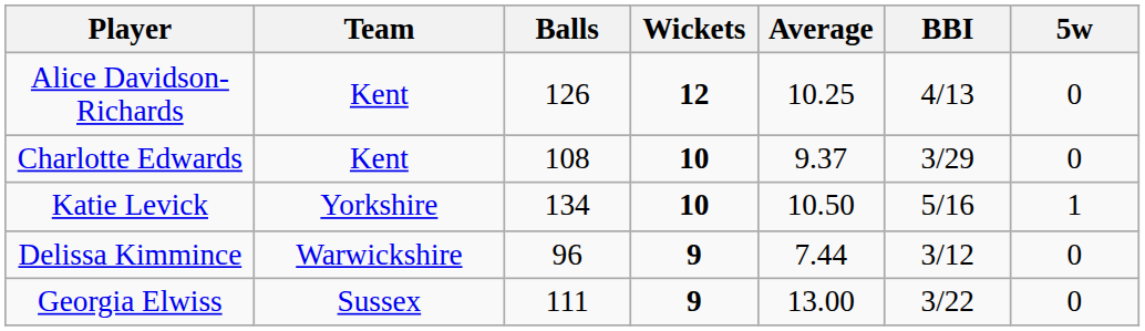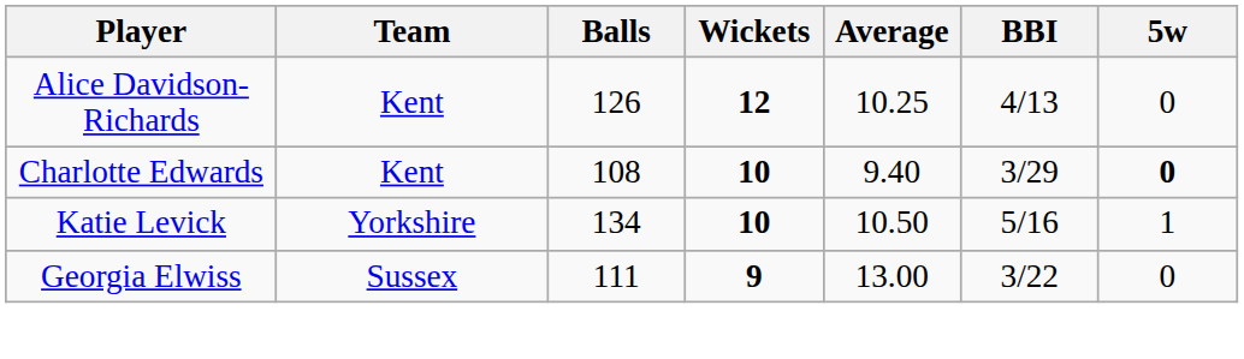 <table class="wikitable" style="text-align:center">
 <tr>
 <th width=125>Player</th>
 <th width=125>Team</th>
 <th width=60>Balls</th>
 <th width=60>Wickets</th>
 <th width=60>Average</th>
 <th width=60>BBI</th>
 <th width=60>5w</th>
 </tr>
 <tr>
 <td><a href='#'>Alice Davidson-Richards</a></td>
 <td><a href='#'>Kent</a></td>
 <td>126</td>
 <td><strong>12</strong></td>
 <td>10.25</td>
 <td>4/13</td>
 <td>0</td>
 </tr>
 <tr>
 <td><a href='#'>Charlotte Edwards</a></td>
 <td><a href='#'>Kent</a></td>
 <td>108</td>
 <td><strong>10</strong></td>
-<td>9.37</td>
+<td>9.40</td>
 <td>3/29</td>
-<td>0</td>
+<td><strong>0</strong></td>
 </tr>
 <tr>
 <td><a href='#'>Katie Levick</a></td>
 <td><a href='#'>Yorkshire</a></td>
 <td>134</td>
 <td><strong>10</strong></td>
 <td>10.50</td>
 <td>5/16</td>
 <td>1</td>
 </tr>
 <tr>
-<td><a href='#'>Delissa Kimmince</a></td>
-<td><a href='#'>Warwickshire</a></td>
-<td>96</td>
-<td><strong>9</strong></td>
-<td>7.44</td>
-<td>3/12</td>
-<td>0</td>
-</tr>
-<tr>
 <td><a href='#'>Georgia Elwiss</a></td>
 <td><a href='#'>Sussex</a></td>
 <td>111</td>
 <td><strong>9</strong></td>
 <td>13.00</td>
 <td>3/22</td>
 <td>0</td>
 </tr>
 </table>
